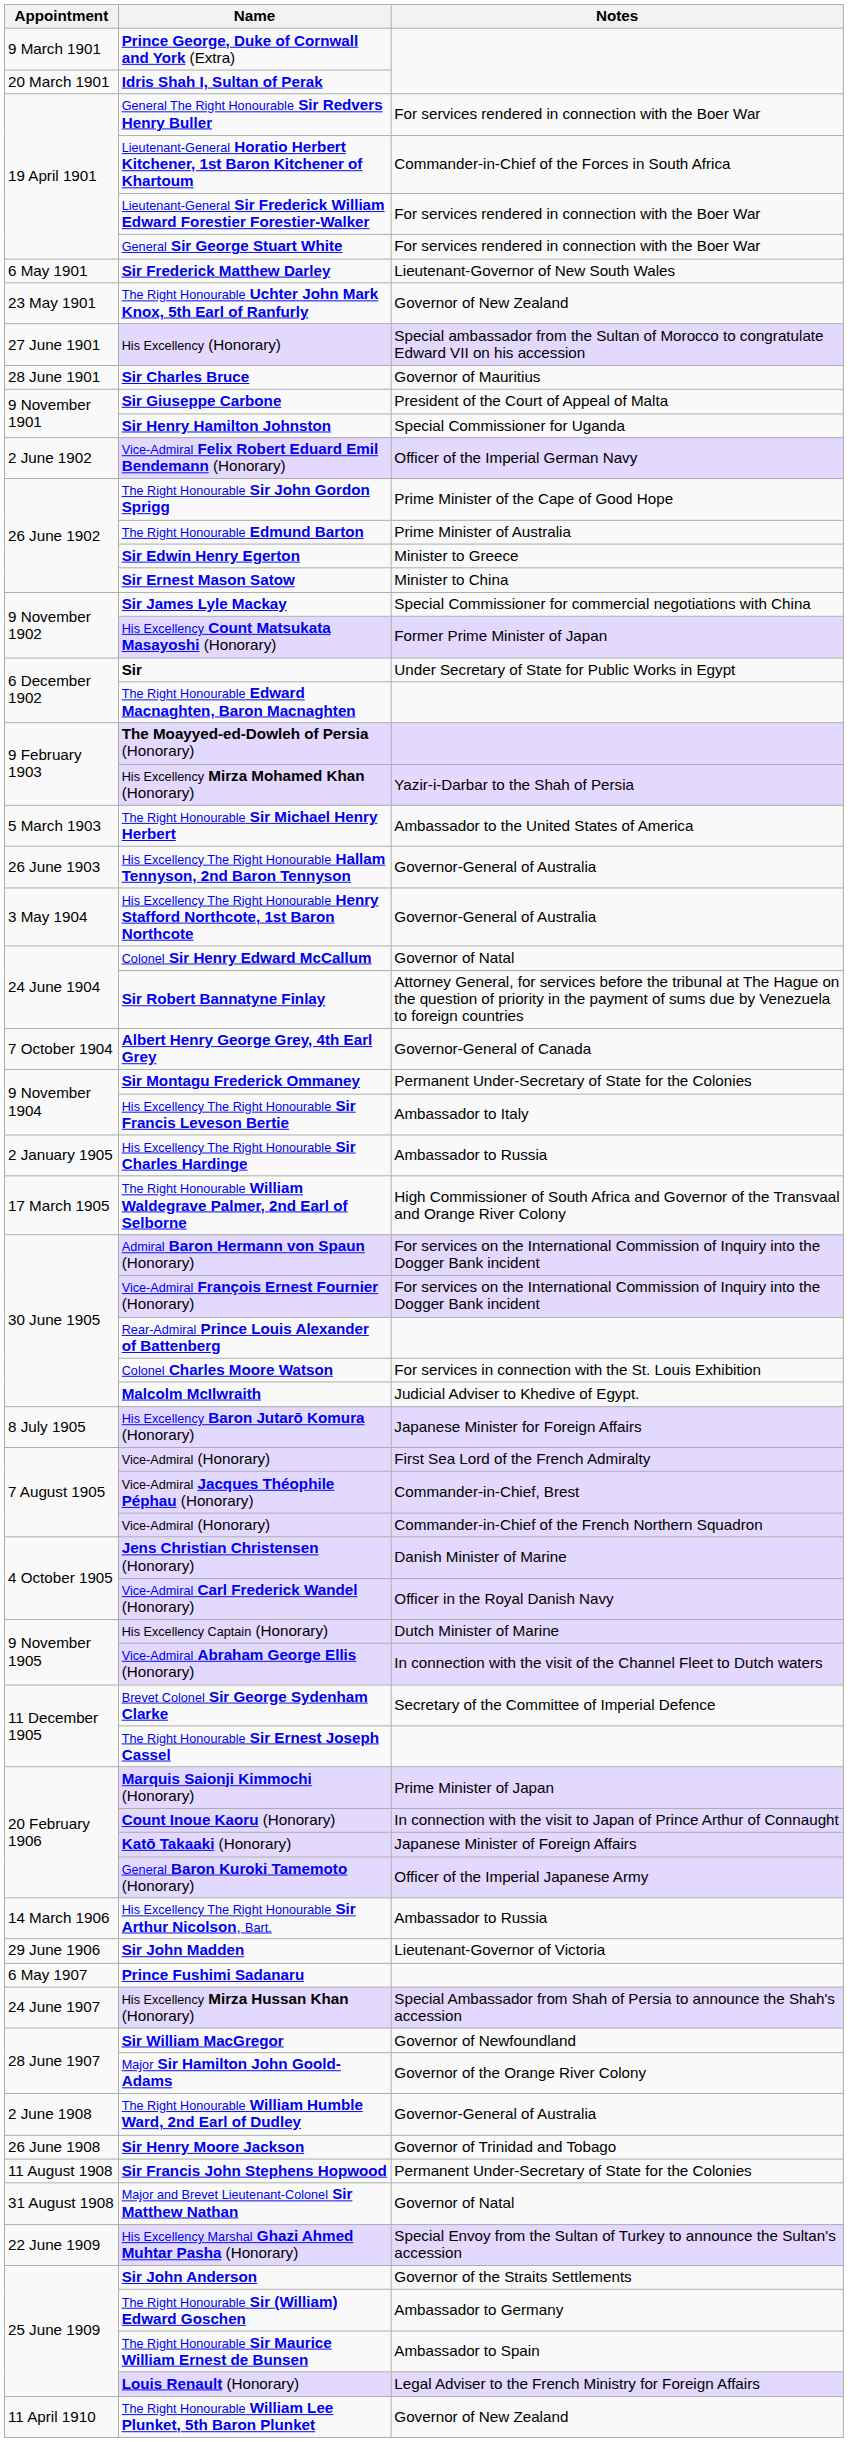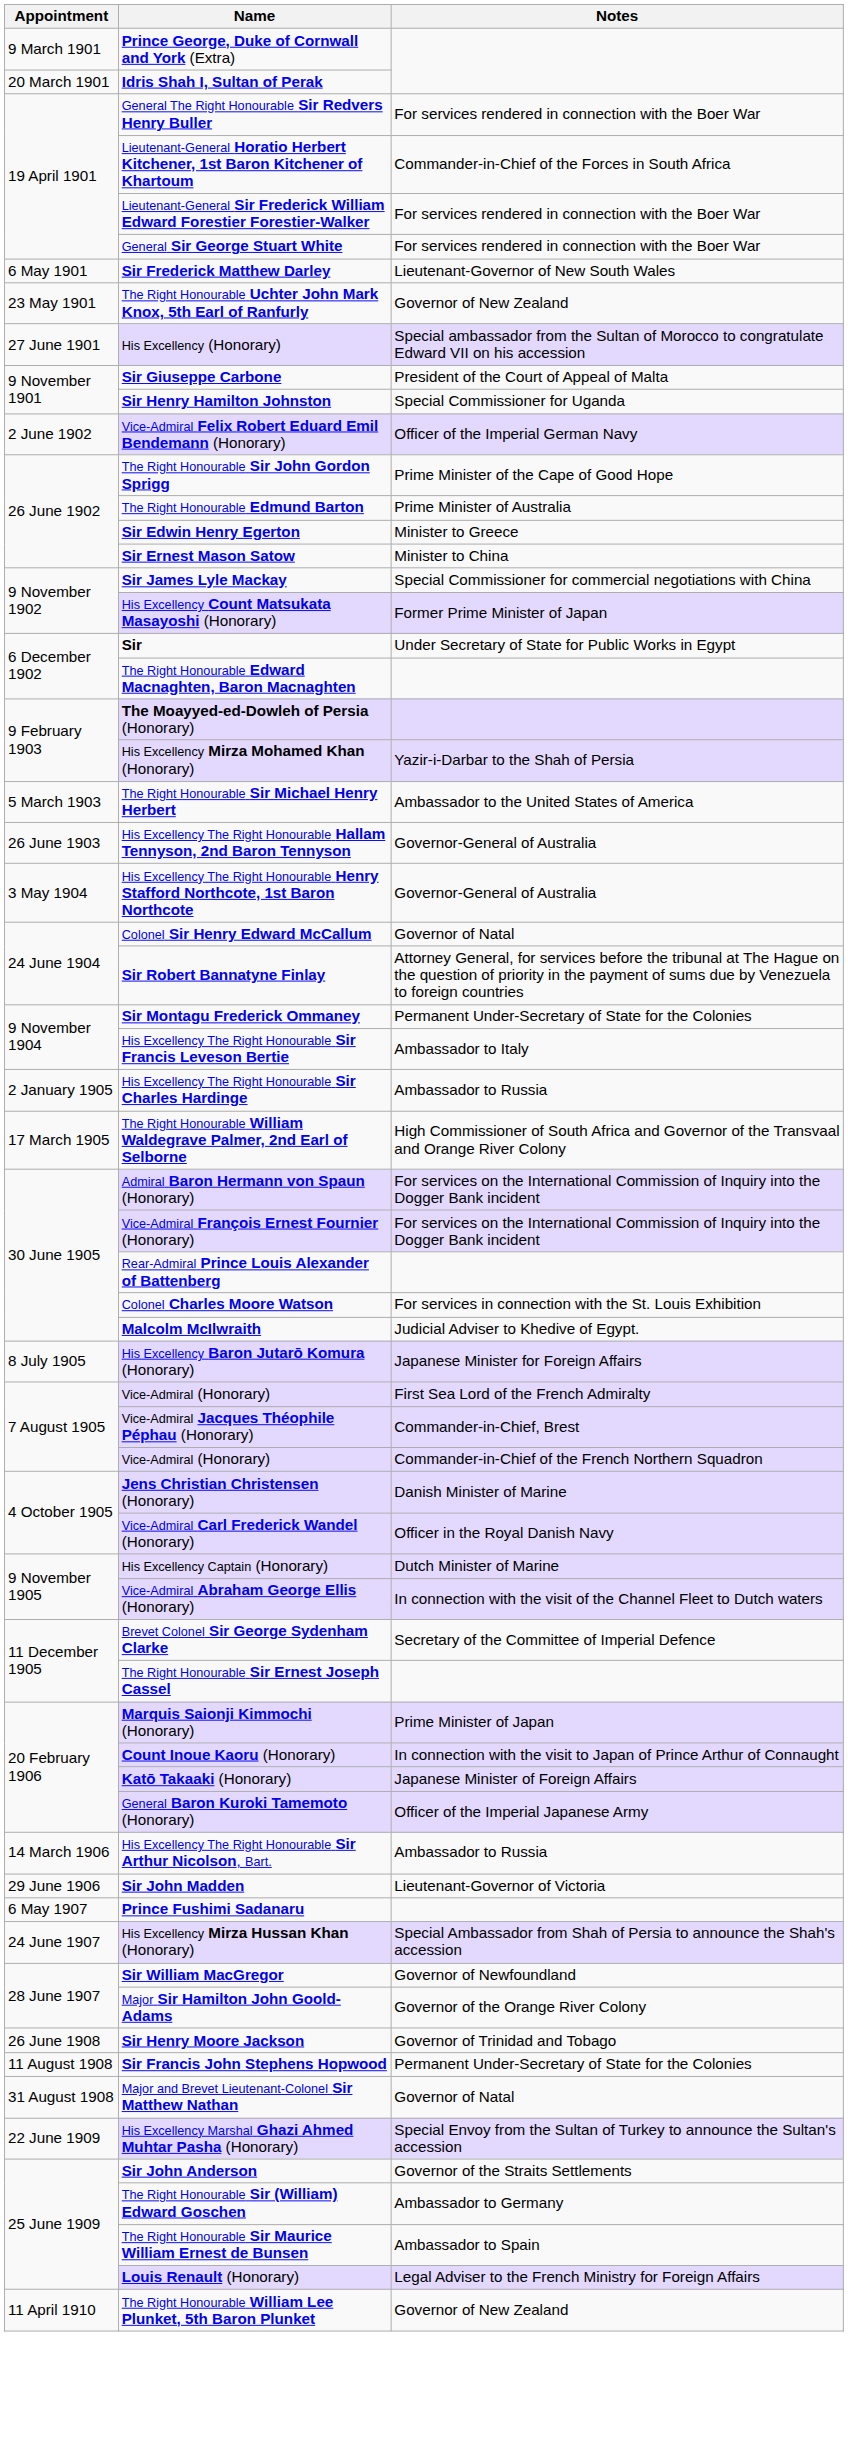 <table class="wikitable" style="margin: 1em auto 1em auto">
 <tr>
 <th>Appointment</th>
 <th>Name</th>
 <th>Notes</th>
 </tr>
 <tr>
 <td>9 March 1901</td>
 <td><strong><a href='#'>Prince George, Duke of Cornwall and York</a></strong> (Extra)</td>
 </tr>
 <tr>
 <td>20 March 1901</td>
 <td><strong><a href='#'>Idris Shah I, Sultan of Perak</a></strong></td>
 </tr>
 <tr>
 <td rowspan="4">19 April 1901</td>
 <td><a href='#'><small>General The Right Honourable</small> <strong>Sir Redvers Henry Buller</strong></a></td>
 <td>For services rendered in connection with the Boer War</td>
 </tr>
 <tr>
 <td><a href='#'><small>Lieutenant-General</small> <strong>Horatio Herbert Kitchener, 1st Baron Kitchener of Khartoum</strong></a></td>
 <td>Commander-in-Chief of the Forces in South Africa</td>
 </tr>
 <tr>
 <td><a href='#'><small>Lieutenant-General</small> <strong>Sir Frederick William Edward Forestier Forestier-Walker</strong></a></td>
 <td>For services rendered in connection with the Boer War</td>
 </tr>
 <tr>
 <td><a href='#'><small>General</small> <strong>Sir George Stuart White</strong></a></td>
 <td>For services rendered in connection with the Boer War</td>
 </tr>
 <tr>
 <td>6 May 1901</td>
 <td><strong><a href='#'>Sir Frederick Matthew Darley</a></strong></td>
 <td>Lieutenant-Governor of New South Wales</td>
 </tr>
 <tr>
 <td>23 May 1901</td>
 <td><a href='#'><small> The Right Honourable</small> <strong>Uchter John Mark Knox, 5th Earl of Ranfurly</strong></a></td>
 <td>Governor of New Zealand</td>
 </tr>
 <tr>
 <td>27 June 1901</td>
 <td style="background:#e3d9ff;"><small>His Excellency</small> <strong></strong> (Honorary)</td>
 <td style="background:#e3d9ff;">Special ambassador from the Sultan of Morocco to congratulate Edward VII on his accession</td>
-</tr>
-<tr>
-<td>28 June 1901</td>
-<td><strong><a href='#'>Sir Charles Bruce</a></strong></td>
-<td>Governor of Mauritius</td>
 </tr>
 <tr>
 <td rowspan="2">9 November 1901</td>
 <td><strong><a href='#'>Sir Giuseppe Carbone</a></strong></td>
 <td>President of the Court of Appeal of Malta</td>
 </tr>
 <tr>
 <td><strong><a href='#'>Sir Henry Hamilton Johnston</a></strong></td>
 <td>Special Commissioner for Uganda</td>
 </tr>
 <tr>
 <td>2 June 1902</td>
 <td style="background:#e3d9ff;"><a href='#'><small>Vice-Admiral</small> <strong>Felix Robert Eduard Emil Bendemann</strong></a> (Honorary)</td>
 <td style="background:#e3d9ff;">Officer of the Imperial German Navy</td>
 </tr>
 <tr>
 <td rowspan="4">26 June 1902</td>
 <td><a href='#'><small>The Right Honourable</small> <strong>Sir John Gordon Sprigg</strong></a></td>
 <td>Prime Minister of the Cape of Good Hope</td>
 </tr>
 <tr>
 <td><a href='#'><small>The Right Honourable</small> <strong>Edmund Barton</strong></a></td>
 <td>Prime Minister of Australia</td>
 </tr>
 <tr>
 <td><strong><a href='#'>Sir Edwin Henry Egerton</a></strong></td>
 <td>Minister to Greece</td>
 </tr>
 <tr>
 <td><strong><a href='#'>Sir Ernest Mason Satow</a></strong></td>
 <td>Minister to China</td>
 </tr>
 <tr>
 <td rowspan="2">9 November 1902</td>
 <td><strong><a href='#'>Sir James Lyle Mackay</a></strong></td>
 <td>Special Commissioner for commercial negotiations with China</td>
 </tr>
 <tr>
 <td style="background:#e3d9ff;"><a href='#'><small>His Excellency</small> <strong>Count Matsukata Masayoshi</strong></a> (Honorary)</td>
 <td style="background:#e3d9ff;">Former Prime Minister of Japan</td>
 </tr>
 <tr>
 <td rowspan="2">6 December 1902</td>
 <td><strong>Sir </strong></td>
 <td>Under Secretary of State for Public Works in Egypt</td>
 </tr>
 <tr>
 <td><a href='#'><small>The Right Honourable</small> <strong>Edward Macnaghten, Baron Macnaghten</strong></a></td>
 </tr>
 <tr>
 <td rowspan="2">9 February 1903</td>
 <td style="background:#e3d9ff;"><strong>The Moayyed-ed-Dowleh of Persia</strong> (Honorary)</td>
 <td style="background:#e3d9ff;"></td>
 </tr>
 <tr>
 <td style="background:#e3d9ff;"><small>His Excellency</small> <strong>Mirza Mohamed Khan</strong> (Honorary)</td>
 <td style="background:#e3d9ff;">Yazir-i-Darbar to the Shah of Persia</td>
 </tr>
 <tr>
 <td>5 March 1903</td>
 <td><a href='#'><small>The Right Honourable</small> <strong>Sir Michael Henry Herbert</strong></a></td>
 <td>Ambassador to the United States of America</td>
 </tr>
 <tr>
 <td>26 June 1903</td>
 <td><a href='#'><small>His Excellency The Right Honourable</small> <strong>Hallam Tennyson, 2nd Baron Tennyson</strong></a></td>
 <td>Governor-General of Australia</td>
 </tr>
 <tr>
 <td>3 May 1904</td>
 <td><a href='#'><small>His Excellency The Right Honourable</small> <strong>Henry Stafford Northcote, 1st Baron Northcote</strong></a></td>
 <td>Governor-General of Australia</td>
 </tr>
 <tr>
 <td rowspan="2">24 June 1904</td>
 <td><a href='#'><small>Colonel</small> <strong>Sir Henry Edward McCallum</strong></a></td>
 <td>Governor of Natal</td>
 </tr>
 <tr>
 <td><strong><a href='#'>Sir Robert Bannatyne Finlay</a></strong></td>
 <td>Attorney General, for services before the tribunal at The Hague on the question of priority in the payment of sums due by Venezuela to foreign countries</td>
-</tr>
-<tr>
-<td>7 October 1904</td>
-<td><strong><a href='#'>Albert Henry George Grey, 4th Earl Grey</a></strong></td>
-<td>Governor-General of Canada</td>
 </tr>
 <tr>
 <td rowspan="2">9 November 1904</td>
 <td><strong><a href='#'>Sir Montagu Frederick Ommaney</a></strong></td>
 <td>Permanent Under-Secretary of State for the Colonies</td>
 </tr>
 <tr>
 <td><a href='#'><small>His Excellency The Right Honourable</small> <strong>Sir Francis Leveson Bertie</strong></a></td>
 <td>Ambassador to Italy</td>
 </tr>
 <tr>
 <td>2 January 1905</td>
 <td><a href='#'><small>His Excellency The Right Honourable</small> <strong>Sir Charles Hardinge</strong></a></td>
 <td>Ambassador to Russia</td>
 </tr>
 <tr>
 <td>17 March 1905</td>
 <td><a href='#'><small>The Right Honourable</small> <strong>William Waldegrave Palmer, 2nd Earl of Selborne</strong></a></td>
 <td>High Commissioner of South Africa and Governor of the Transvaal and Orange River Colony</td>
 </tr>
 <tr>
 <td rowspan="5">30 June 1905</td>
 <td style="background:#e3d9ff;"><a href='#'><small>Admiral</small> <strong>Baron Hermann von Spaun</strong></a> (Honorary)</td>
 <td style="background:#e3d9ff;">For services on the International Commission of Inquiry into the Dogger Bank incident</td>
 </tr>
 <tr>
 <td style="background:#e3d9ff;"><a href='#'><small>Vice-Admiral</small> <strong>François Ernest Fournier</strong></a> (Honorary)</td>
 <td style="background:#e3d9ff;">For services on the International Commission of Inquiry into the Dogger Bank incident</td>
 </tr>
 <tr>
 <td><a href='#'><small>Rear-Admiral</small> <strong>Prince Louis Alexander of Battenberg</strong></a></td>
 <td></td>
 </tr>
 <tr>
 <td><a href='#'><small>Colonel</small> <strong>Charles Moore Watson</strong></a></td>
 <td>For services in connection with the St. Louis Exhibition</td>
 </tr>
 <tr>
 <td><strong><a href='#'>Malcolm McIlwraith</a></strong></td>
 <td>Judicial Adviser to Khedive of Egypt.</td>
 </tr>
 <tr>
 <td>8 July 1905</td>
 <td style="background:#e3d9ff;"><a href='#'><small>His Excellency</small> <strong>Baron Jutarō Komura</strong></a> (Honorary)</td>
 <td style="background:#e3d9ff;">Japanese Minister for Foreign Affairs</td>
 </tr>
 <tr>
 <td rowspan="3">7 August 1905</td>
 <td style="background:#e3d9ff;"><small>Vice-Admiral</small> <strong></strong> (Honorary)</td>
 <td style="background:#e3d9ff;">First Sea Lord of the French Admiralty</td>
 </tr>
 <tr>
 <td style="background:#e3d9ff;"><small>Vice-Admiral</small> <strong><a href='#'>Jacques Théophile Péphau</a></strong> (Honorary)</td>
 <td style="background:#e3d9ff;">Commander-in-Chief, Brest</td>
 </tr>
 <tr>
 <td style="background:#e3d9ff;"><small>Vice-Admiral</small> <strong></strong> (Honorary)</td>
 <td style="background:#e3d9ff;">Commander-in-Chief of the French Northern Squadron</td>
 </tr>
 <tr>
 <td rowspan="2">4 October 1905</td>
 <td style="background:#e3d9ff;"><strong><a href='#'>Jens Christian Christensen</a></strong> (Honorary)</td>
 <td style="background:#e3d9ff;">Danish Minister of Marine</td>
 </tr>
 <tr>
 <td style="background:#e3d9ff;"><a href='#'><small>Vice-Admiral</small> <strong>Carl Frederick Wandel</strong></a> (Honorary)</td>
 <td style="background:#e3d9ff;">Officer in the Royal Danish Navy</td>
 </tr>
 <tr>
 <td rowspan="2">9 November 1905</td>
 <td style="background:#e3d9ff;"><small>His Excellency Captain</small> <strong></strong> (Honorary)</td>
 <td style="background:#e3d9ff;">Dutch Minister of Marine</td>
 </tr>
 <tr>
 <td style="background:#e3d9ff;"><a href='#'><small>Vice-Admiral</small> <strong>Abraham George Ellis</strong></a> (Honorary)</td>
 <td style="background:#e3d9ff;">In connection with the visit of the Channel Fleet to Dutch waters</td>
 </tr>
 <tr>
 <td rowspan="2">11 December 1905</td>
 <td><a href='#'><small>Brevet Colonel</small> <strong>Sir George Sydenham Clarke</strong></a></td>
 <td>Secretary of the Committee of Imperial Defence</td>
 </tr>
 <tr>
 <td><a href='#'><small>The Right Honourable</small> <strong>Sir Ernest Joseph Cassel</strong></a></td>
 </tr>
 <tr>
 <td rowspan="4">20 February 1906</td>
 <td style="background:#e3d9ff;"><strong><a href='#'>Marquis Saionji Kimmochi</a></strong> (Honorary)</td>
 <td style="background:#e3d9ff;">Prime Minister of Japan</td>
 </tr>
 <tr>
 <td style="background:#e3d9ff;"><strong><a href='#'>Count Inoue Kaoru</a></strong> (Honorary)</td>
 <td style="background:#e3d9ff;">In connection with the visit to Japan of Prince Arthur of Connaught</td>
 </tr>
 <tr>
 <td style="background:#e3d9ff;"><strong><a href='#'>Katō Takaaki</a></strong> (Honorary)</td>
 <td style="background:#e3d9ff;">Japanese Minister of Foreign Affairs</td>
 </tr>
 <tr>
 <td style="background:#e3d9ff;"><a href='#'><small>General</small> <strong>Baron Kuroki Tamemoto</strong></a> (Honorary)</td>
 <td style="background:#e3d9ff;">Officer of the Imperial Japanese Army</td>
 </tr>
 <tr>
 <td>14 March 1906</td>
 <td><a href='#'><small>His Excellency The Right Honourable</small> <strong>Sir Arthur Nicolson</strong>, <small>Bart.</small></a></td>
 <td>Ambassador to Russia</td>
 </tr>
 <tr>
 <td>29 June 1906</td>
 <td><strong><a href='#'>Sir John Madden</a></strong></td>
 <td>Lieutenant-Governor of Victoria</td>
 </tr>
 <tr>
 <td>6 May 1907</td>
 <td><strong><a href='#'>Prince Fushimi Sadanaru</a></strong></td>
 <td></td>
 </tr>
 <tr>
 <td>24 June 1907</td>
 <td style="background:#e3d9ff;"><small>His Excellency</small> <strong>Mirza Hussan Khan</strong> (Honorary)</td>
 <td style="background:#e3d9ff;">Special Ambassador from Shah of Persia to announce the Shah's accession</td>
 </tr>
 <tr>
 <td rowspan="2">28 June 1907</td>
 <td><strong><a href='#'>Sir William MacGregor</a></strong></td>
 <td>Governor of Newfoundland</td>
 </tr>
 <tr>
 <td><a href='#'><small>Major</small> <strong>Sir Hamilton John Goold-Adams</strong></a></td>
 <td>Governor of the Orange River Colony</td>
 </tr>
 <tr>
-<td>2 June 1908</td>
-<td><a href='#'><small>The Right Honourable</small> <strong>William Humble Ward, 2nd Earl of Dudley</strong></a></td>
-<td>Governor-General of Australia</td>
-</tr>
-<tr>
 <td>26 June 1908</td>
 <td><strong><a href='#'>Sir Henry Moore Jackson</a></strong></td>
 <td>Governor of Trinidad and Tobago</td>
 </tr>
 <tr>
 <td>11 August 1908</td>
 <td><strong><a href='#'>Sir Francis John Stephens Hopwood</a></strong></td>
 <td>Permanent Under-Secretary of State for the Colonies</td>
 </tr>
 <tr>
 <td>31 August 1908</td>
 <td><a href='#'><small>Major and Brevet Lieutenant-Colonel</small> <strong>Sir Matthew Nathan</strong></a></td>
 <td>Governor of Natal</td>
 </tr>
 <tr>
 <td>22 June 1909</td>
 <td style="background:#e3d9ff;"><a href='#'><small>His Excellency Marshal</small> <strong>Ghazi Ahmed Muhtar Pasha</strong></a> (Honorary)</td>
 <td style="background:#e3d9ff;">Special Envoy from the Sultan of Turkey to announce the Sultan's accession</td>
 </tr>
 <tr>
 <td rowspan="4">25 June 1909</td>
 <td><strong><a href='#'>Sir John Anderson</a></strong></td>
 <td>Governor of the Straits Settlements</td>
 </tr>
 <tr>
 <td><a href='#'><small>The Right Honourable</small> <strong>Sir (William) Edward Goschen</strong></a></td>
 <td>Ambassador to Germany</td>
 </tr>
 <tr>
 <td><a href='#'><small>The Right Honourable</small> <strong>Sir Maurice William Ernest de Bunsen</strong></a></td>
 <td>Ambassador to Spain</td>
 </tr>
 <tr>
 <td style="background:#e3d9ff;"><strong><a href='#'>Louis Renault</a></strong> (Honorary)</td>
 <td style="background:#e3d9ff;">Legal Adviser to the French Ministry for Foreign Affairs</td>
 </tr>
 <tr>
 <td>11 April 1910</td>
 <td><a href='#'><small>The Right Honourable</small> <strong>William Lee Plunket, 5th Baron Plunket</strong></a></td>
 <td>Governor of New Zealand</td>
 </tr>
 </table>
